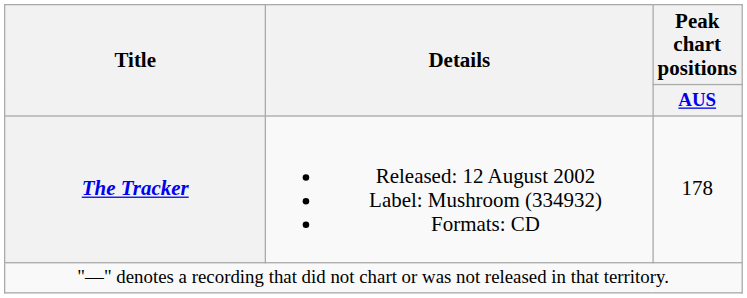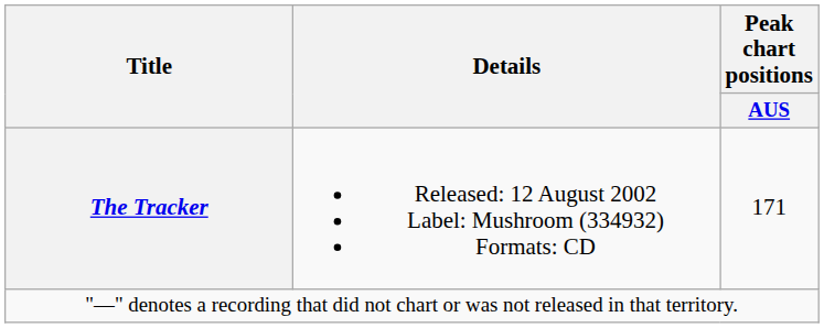 <table class="wikitable plainrowheaders" style="text-align:center;">
 <tr>
 <th scope="col" rowspan="2" style="width:12em;">Title</th>
 <th scope="col" rowspan="2" style="width:18em;">Details</th>
 <th scope="col" colspan="1">Peak chart positions</th>
 </tr>
 <tr>
 <th scope="col" style="width:3em;font-size:90%;"><a href='#'>AUS</a><br></th>
 </tr>
 <tr>
 <th scope="row"><em><a href='#'>The Tracker</a></em></th>
 <td><br><ul><li>Released: 12 August 2002</li><li>Label: Mushroom (334932)</li><li>Formats: CD</li></ul></td>
-<td>178</td>
+<td>171</td>
 </tr>
 <tr>
 <td colspan="4" style="font-size:90%">"—" denotes a recording that did not chart or was not released in that territory.</td>
 </tr>
 </table>
